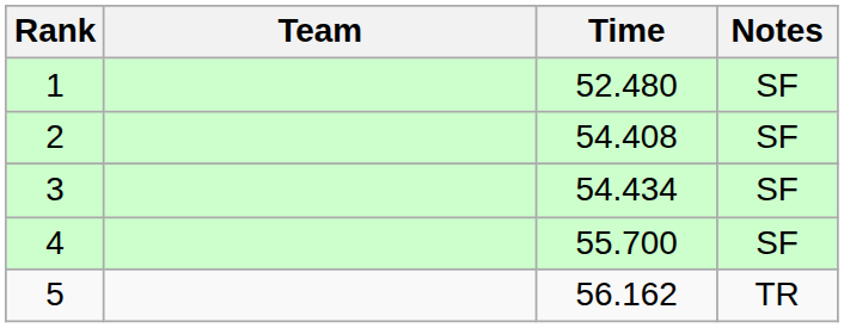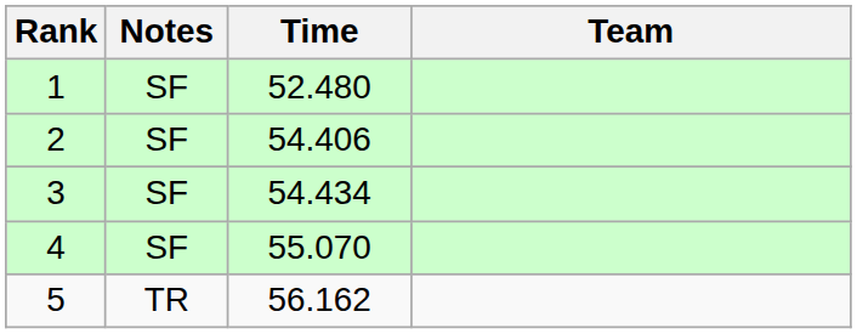 <table class=wikitable style="text-align:center">
 <tr>
 <th width=40>Rank</th>
+<th width=50>Notes</th>
+<th width=80>Time</th>
 <th width=200>Team</th>
-<th width=80>Time</th>
-<th width=50>Notes</th>
 </tr>
 <tr bgcolor="#ccffcc">
 <td>1</td>
+<td>SF</td>
+<td>52.480</td>
 <td align=left></td>
-<td>52.480</td>
-<td>SF</td>
 </tr>
 <tr bgcolor="#ccffcc">
 <td>2</td>
+<td>SF</td>
+<td>54.406</td>
 <td align=left></td>
-<td>54.408</td>
-<td>SF</td>
 </tr>
 <tr bgcolor="#ccffcc">
 <td>3</td>
+<td>SF</td>
+<td>54.434</td>
 <td align=left></td>
-<td>54.434</td>
-<td>SF</td>
 </tr>
 <tr bgcolor="#ccffcc">
 <td>4</td>
+<td>SF</td>
+<td>55.070</td>
 <td align=left></td>
-<td>55.700</td>
-<td>SF</td>
 </tr>
 <tr>
 <td>5</td>
+<td>TR</td>
+<td>56.162</td>
 <td align=left></td>
-<td>56.162</td>
-<td>TR</td>
 </tr>
 </table>
